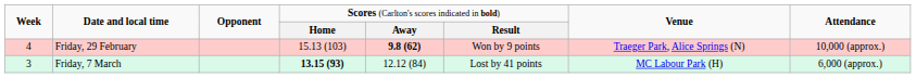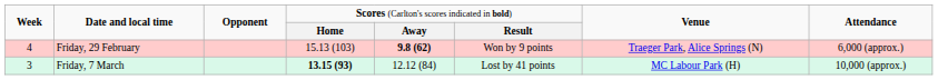 <table class="wikitable" style="font-size:90%; text-align:center; width: 100%; margin-left: auto; margin-right: auto;">
 <tr>
 <td rowspan=2><strong>Week</strong></td>
 <td rowspan=2><strong>Date and local time</strong></td>
 <td rowspan=2><strong>Opponent</strong></td>
 <td colspan=3><strong>Scores</strong> <small>(Carlton's scores indicated in <strong>bold</strong>)</small></td>
 <td rowspan=2><strong>Venue</strong></td>
 <td rowspan=2><strong>Attendance</strong></td>
 </tr>
 <tr>
 <th>Home</th>
 <th>Away</th>
 <th>Result</th>
 </tr>
 <tr style="background:#fcc;">
 <td>4</td>
 <td align=left>Friday, 29 February</td>
 <td align=left></td>
 <td>15.13 (103)</td>
 <td><strong>9.8 (62)</strong></td>
 <td>Won by 9 points<br></td>
 <td><a href='#'>Traeger Park</a>, <a href='#'>Alice Springs</a> (N)</td>
-<td>10,000 (approx.)</td>
+<td>6,000 (approx.)</td>
 </tr>
 <tr style="background:#d9f9e9;">
 <td>3</td>
 <td align=left>Friday, 7 March</td>
 <td align=left></td>
 <td><strong>13.15 (93)</strong></td>
 <td>12.12 (84)</td>
 <td>Lost by 41 points </td>
 <td><a href='#'>MC Labour Park</a> (H)</td>
-<td>6,000 (approx.)</td>
+<td>10,000 (approx.)</td>
 </tr>
 </table>
